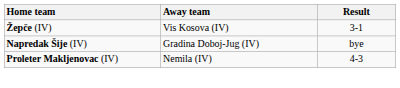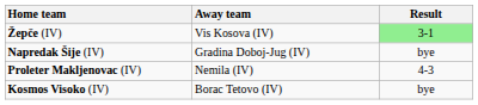 <table class="wikitable" style="width:50%">
 <tr>
 <th style="width:40%; text-align:left">Home team</th>
 <th style="width:40%; text-align:left">Away team</th>
 <th>Result</th>
 </tr>
 <tr>
 <td><strong>Žepče</strong> (IV)</td>
 <td>Vis Kosova (IV)</td>
-<td style="text-align:center">3-1</td>
+<td style="background: lightgreen; text-align:center">3-1</td>
 </tr>
 <tr>
 <td><strong>Napredak Šije</strong> (IV)</td>
 <td>Gradina Doboj-Jug (IV)</td>
 <td style="text-align:center">bye</td>
 </tr>
 <tr>
 <td><strong>Proleter Makljenovac</strong> (IV)</td>
 <td>Nemila (IV)</td>
 <td style="text-align:center">4-3</td>
 </tr>
+<tr>
+<td><strong>Kosmos Visoko</strong> (IV)</td>
+<td>Borac Tetovo (IV)</td>
+<td style="text-align:center">bye</td>
+</tr>
 </table>
